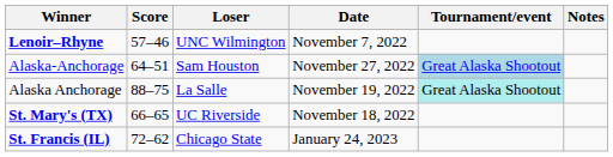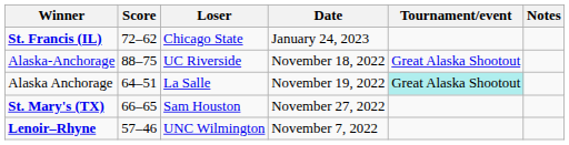 <table class="wikitable sortable wikitable" sortable>
 <tr>
 <th>Winner</th>
 <th>Score</th>
 <th>Loser</th>
 <th>Date</th>
 <th>Tournament/event</th>
 <th class=unsortable>Notes</th>
 </tr>
 <tr>
-<td><strong><a href='#'>Lenoir–Rhyne</a></strong> </td>
-<td>57–46</td>
-<td><a href='#'>UNC Wilmington</a></td>
-<td>November 7, 2022</td>
+<td><strong><a href='#'>St. Francis (IL)</a></strong> </td>
+<td>72–62</td>
+<td><a href='#'>Chicago State</a></td>
+<td>January 24, 2023</td>
 <td></td>
 <td></td>
 </tr>
 <tr>
 <td><a href='#'>Alaska-Anchorage</a> </td>
-<td>64–51</td>
-<td><a href='#'>Sam Houston</a></td>
-<td>November 27, 2022</td>
-<td style="background: lightblue;"><a href='#'>Great Alaska Shootout</a></td>
+<td>88–75</td>
+<td><a href='#'>UC Riverside</a></td>
+<td>November 18, 2022</td>
+<td><a href='#'>Great Alaska Shootout</a></td>
 <td></td>
 </tr>
 <tr>
 <td>Alaska Anchorage </td>
-<td>88–75</td>
+<td>64–51</td>
 <td><a href='#'>La Salle</a></td>
 <td>November 19, 2022</td>
 <td style="background: paleturquoise;">Great Alaska Shootout</td>
 <td></td>
 </tr>
 <tr>
 <td><strong><a href='#'>St. Mary's (TX)</a></strong> </td>
 <td>66–65</td>
-<td><a href='#'>UC Riverside</a></td>
-<td>November 18, 2022</td>
+<td><a href='#'>Sam Houston</a></td>
+<td>November 27, 2022</td>
 <td></td>
 <td></td>
 </tr>
 <tr>
-<td><strong><a href='#'>St. Francis (IL)</a></strong> </td>
-<td>72–62</td>
-<td><a href='#'>Chicago State</a></td>
-<td>January 24, 2023</td>
+<td><strong><a href='#'>Lenoir–Rhyne</a></strong> </td>
+<td>57–46</td>
+<td><a href='#'>UNC Wilmington</a></td>
+<td>November 7, 2022</td>
 <td></td>
 <td></td>
 </tr>
 </table>
